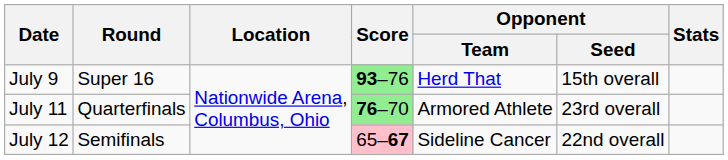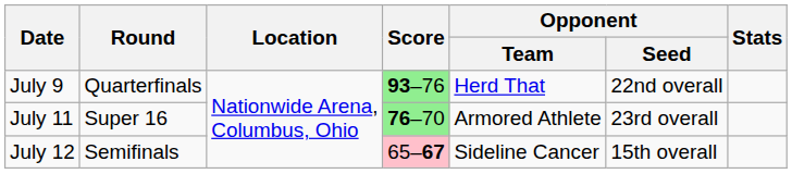 <table class="wikitable">
 <tr>
 <th rowspan=2>Date</th>
 <th rowspan=2>Round</th>
 <th rowspan=2>Location</th>
 <th rowspan=2>Score</th>
 <th colspan=2>Opponent</th>
 <th rowspan=2>Stats</th>
 </tr>
 <tr>
 <th>Team</th>
 <th>Seed</th>
 </tr>
 <tr>
 <td>July 9</td>
-<td>Super 16</td>
+<td>Quarterfinals</td>
 <td rowspan=3><a href='#'>Nationwide Arena</a>,<br><a href='#'>Columbus, Ohio</a></td>
 <td bgcolor=lightgreen><strong>93</strong>–76</td>
 <td><a href='#'>Herd That</a></td>
-<td>15th overall</td>
+<td>22nd overall</td>
 <td></td>
 </tr>
 <tr>
 <td>July 11</td>
-<td>Quarterfinals</td>
+<td>Super 16</td>
 <td bgcolor=lightgreen><strong>76</strong>–70</td>
 <td>Armored Athlete</td>
 <td>23rd overall</td>
 <td></td>
 </tr>
 <tr>
 <td>July 12</td>
 <td>Semifinals</td>
 <td bgcolor=pink>65–<strong>67</strong></td>
 <td>Sideline Cancer</td>
-<td>22nd overall</td>
+<td>15th overall</td>
 <td></td>
 </tr>
 </table>
